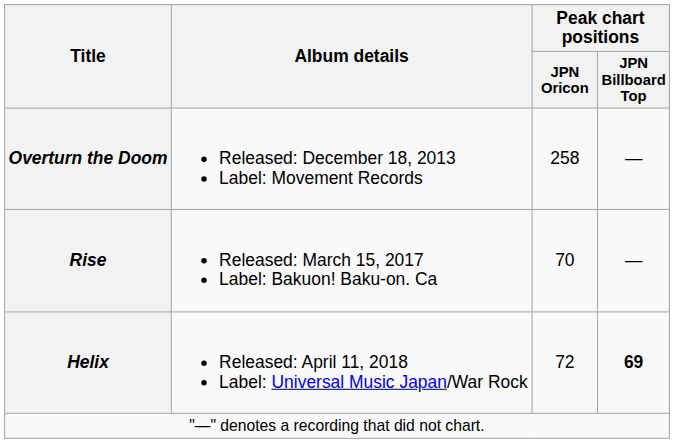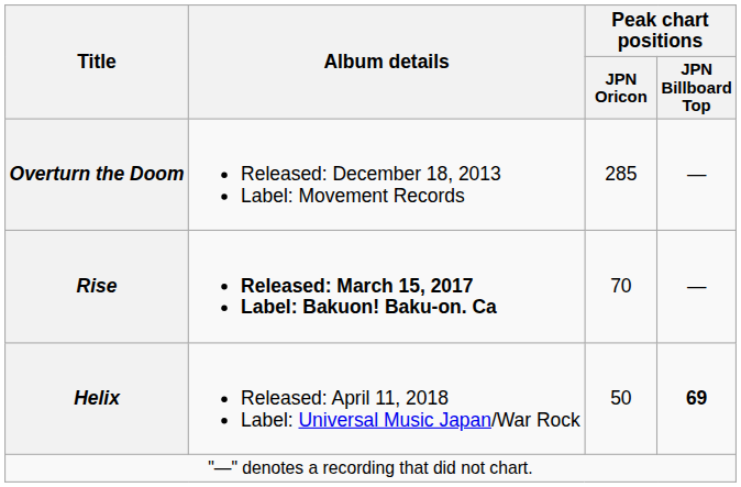 <table class="wikitable plainrowheaders">
 <tr>
 <th scope="col" rowspan="2">Title</th>
 <th scope="col" rowspan="2">Album details</th>
 <th scope="col" colspan="2">Peak chart positions</th>
 </tr>
 <tr>
 <th scope="col" style="width:4em;font-size:85%">JPN<br>Oricon<br></th>
 <th scope="col" style="width:4em;font-size:85%">JPN<br>Billboard<br>Top<br></th>
 </tr>
 <tr>
 <th scope="row"><em>Overturn the Doom</em></th>
 <td><br><ul><li>Released: December 18, 2013</li><li>Label: Movement Records</li></ul></td>
-<td align="center">258</td>
+<td align="center">285</td>
 <td align="center">—</td>
 </tr>
 <tr>
 <th scope="row"><em>Rise</em></th>
-<td><br><ul><li>Released: March 15, 2017</li><li>Label: Bakuon! Baku-on. Ca</li></ul></td>
+<td><strong><br><ul><li>Released: March 15, 2017</li><li>Label: Bakuon! Baku-on. Ca</li></ul></strong></td>
 <td align="center">70</td>
 <td align="center">—</td>
 </tr>
 <tr>
 <th scope="row"><em>Helix</em></th>
 <td><br><ul><li>Released: April 11, 2018</li><li>Label: <a href='#'>Universal Music Japan</a>/War Rock</li></ul></td>
-<td align="center">72</td>
+<td align="center">50</td>
 <td align="center"><strong>69</strong></td>
 </tr>
 <tr>
 <td align="center" colspan="4" style="font-size:90%">"—" denotes a recording that did not chart.</td>
 </tr>
 </table>
